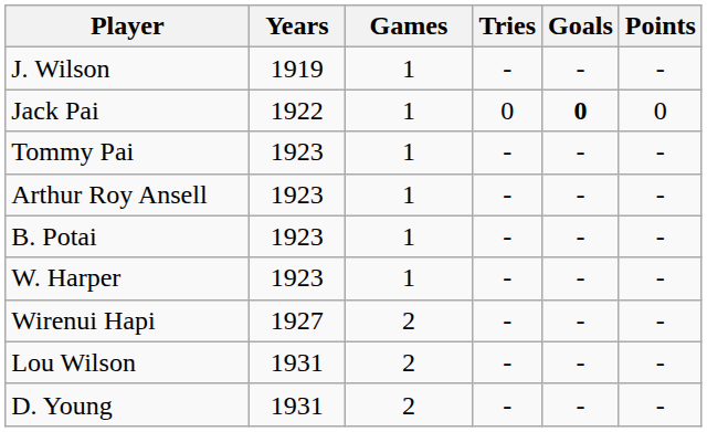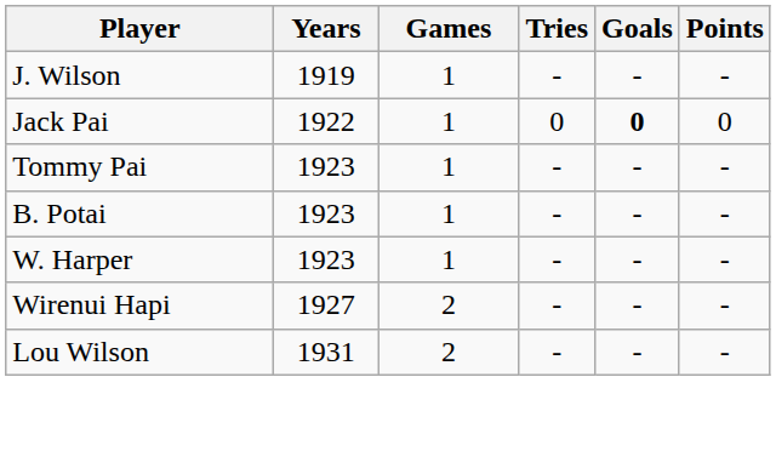 <table class="wikitable" style="text-align:center;">
 <tr>
 <th width=140>Player</th>
 <th width=50 abbr="Years">Years</th>
 <th width=70 abbr="Appearances">Games</th>
 <th width=15 abbr="Tries">Tries</th>
 <th width=15 abbr="Goals">Goals</th>
 <th width=15 abbr="Points">Points</th>
 </tr>
 <tr>
 <td style="text-align:left;">J. Wilson</td>
 <td style=>1919</td>
 <td>1</td>
 <td>-</td>
 <td>-</td>
 <td>-</td>
 </tr>
 <tr>
 <td style="text-align:left;">Jack Pai</td>
 <td style=>1922</td>
 <td>1</td>
 <td>0</td>
 <td><strong>0</strong></td>
 <td>0</td>
 </tr>
 <tr>
 <td style="text-align:left;">Tommy Pai</td>
-<td style=>1923</td>
-<td>1</td>
-<td>-</td>
-<td>-</td>
-<td>-</td>
-</tr>
-<tr>
-<td style="text-align:left;">Arthur Roy Ansell</td>
 <td style=>1923</td>
 <td>1</td>
 <td>-</td>
 <td>-</td>
 <td>-</td>
 </tr>
 <tr>
 <td style="text-align:left;">B. Potai</td>
 <td style=>1923</td>
 <td>1</td>
 <td>-</td>
 <td>-</td>
 <td>-</td>
 </tr>
 <tr>
 <td style="text-align:left;">W. Harper</td>
 <td style=>1923</td>
 <td>1</td>
 <td>-</td>
 <td>-</td>
 <td>-</td>
 </tr>
 <tr>
 <td style="text-align:left;">Wirenui Hapi</td>
 <td style=>1927</td>
 <td>2</td>
 <td>-</td>
 <td>-</td>
 <td>-</td>
 </tr>
 <tr>
 <td style="text-align:left;">Lou Wilson</td>
 <td style=>1931</td>
 <td>2</td>
 <td>-</td>
 <td>-</td>
 <td>-</td>
 </tr>
-<tr>
-<td style="text-align:left;">D. Young</td>
-<td style=>1931</td>
-<td>2</td>
-<td>-</td>
-<td>-</td>
-<td>-</td>
-</tr>
 </table>
